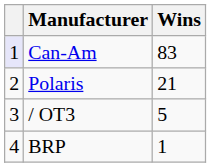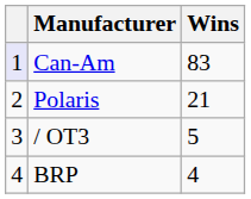 <table class="wikitable">
 <tr>
 <th></th>
 <th>Manufacturer</th>
 <th>Wins</th>
 </tr>
 <tr>
 <td style="background: lavender;">1</td>
 <td> <a href='#'>Can-Am</a></td>
 <td>83</td>
 </tr>
 <tr>
 <td>2</td>
 <td> <a href='#'>Polaris</a></td>
 <td>21</td>
 </tr>
 <tr>
 <td>3</td>
 <td>/ OT3</td>
 <td>5</td>
 </tr>
 <tr>
 <td>4</td>
 <td> BRP</td>
-<td>1</td>
+<td>4</td>
 </tr>
 </table>
